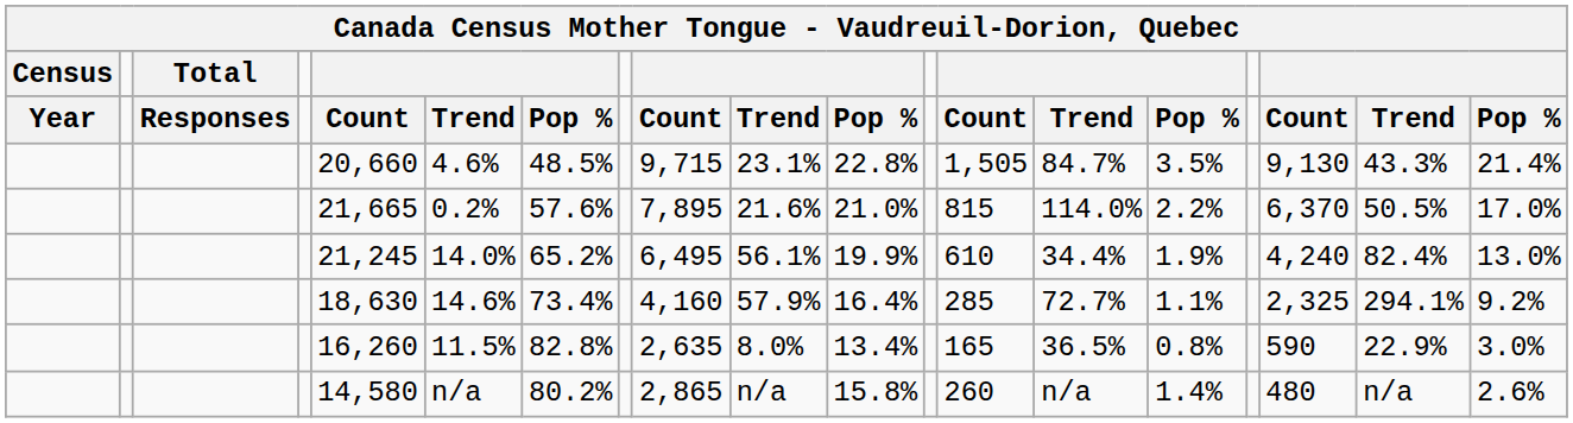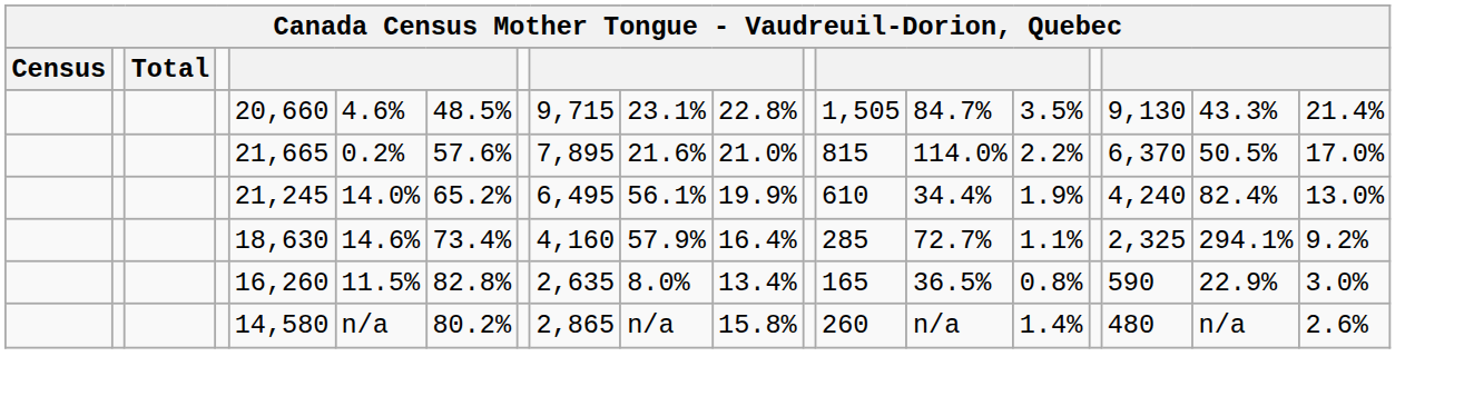 <table class="wikitable">
 <tr>
 <th colspan="19">Canada Census Mother Tongue - Vaudreuil-Dorion, Quebec</th>
 </tr>
 <tr>
 <th>Census</th>
 <td></td>
 <th>Total</th>
 <td colspan="1"></td>
 <th colspan="3"></th>
 <td colspan="1"></td>
 <th colspan="3"></th>
 <td colspan="1"></td>
 <th colspan="3"></th>
 <td colspan="1"></td>
 <th colspan="3"></th>
-</tr>
-<tr>
-<th>Year</th>
-<td></td>
-<th>Responses</th>
-<td></td>
-<th>Count</th>
-<th>Trend</th>
-<th>Pop %</th>
-<td></td>
-<th>Count</th>
-<th>Trend</th>
-<th>Pop %</th>
-<td></td>
-<th>Count</th>
-<th>Trend</th>
-<th>Pop %</th>
-<td></td>
-<th>Count</th>
-<th>Trend</th>
-<th>Pop %</th>
 </tr>
 <tr>
 <td></td>
 <td></td>
 <td></td>
 <td></td>
 <td>20,660</td>
 <td> 4.6%</td>
 <td>48.5%</td>
 <td></td>
 <td>9,715</td>
 <td> 23.1%</td>
 <td>22.8%</td>
 <td></td>
 <td>1,505</td>
 <td> 84.7%</td>
 <td>3.5%</td>
 <td></td>
 <td>9,130</td>
 <td> 43.3%</td>
 <td>21.4%</td>
 </tr>
 <tr>
 <td></td>
 <td></td>
 <td></td>
 <td></td>
 <td>21,665</td>
 <td> 0.2%</td>
 <td>57.6%</td>
 <td></td>
 <td>7,895</td>
 <td> 21.6%</td>
 <td>21.0%</td>
 <td></td>
 <td>815</td>
 <td> 114.0%</td>
 <td>2.2%</td>
 <td></td>
 <td>6,370</td>
 <td> 50.5%</td>
 <td>17.0%</td>
 </tr>
 <tr>
 <td></td>
 <td></td>
 <td></td>
 <td></td>
 <td>21,245</td>
 <td> 14.0%</td>
 <td>65.2%</td>
 <td></td>
 <td>6,495</td>
 <td> 56.1%</td>
 <td>19.9%</td>
 <td></td>
 <td>610</td>
 <td> 34.4%</td>
 <td>1.9%</td>
 <td></td>
 <td>4,240</td>
 <td> 82.4%</td>
 <td>13.0%</td>
 </tr>
 <tr>
 <td></td>
 <td></td>
 <td></td>
 <td></td>
 <td>18,630</td>
 <td> 14.6%</td>
 <td>73.4%</td>
 <td></td>
 <td>4,160</td>
 <td> 57.9%</td>
 <td>16.4%</td>
 <td></td>
 <td>285</td>
 <td> 72.7%</td>
 <td>1.1%</td>
 <td></td>
 <td>2,325</td>
 <td> 294.1%</td>
 <td>9.2%</td>
 </tr>
 <tr>
 <td></td>
 <td></td>
 <td></td>
 <td></td>
 <td>16,260</td>
 <td> 11.5%</td>
 <td>82.8%</td>
 <td></td>
 <td>2,635</td>
 <td> 8.0%</td>
 <td>13.4%</td>
 <td></td>
 <td>165</td>
 <td> 36.5%</td>
 <td>0.8%</td>
 <td></td>
 <td>590</td>
 <td> 22.9%</td>
 <td>3.0%</td>
 </tr>
 <tr>
 <td></td>
 <td></td>
 <td></td>
 <td></td>
 <td>14,580</td>
 <td>n/a</td>
 <td>80.2%</td>
 <td></td>
 <td>2,865</td>
 <td>n/a</td>
 <td>15.8%</td>
 <td></td>
 <td>260</td>
 <td>n/a</td>
 <td>1.4%</td>
 <td></td>
 <td>480</td>
 <td>n/a</td>
 <td>2.6%</td>
 </tr>
 </table>
